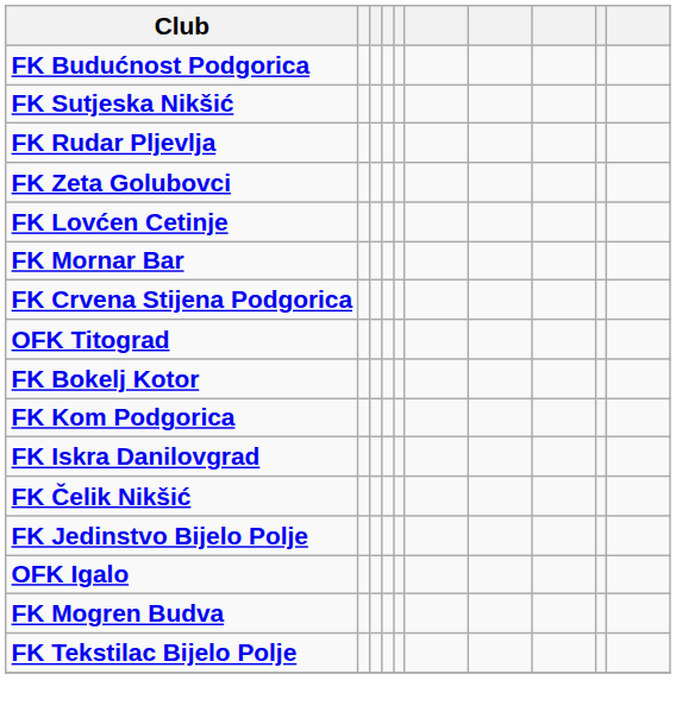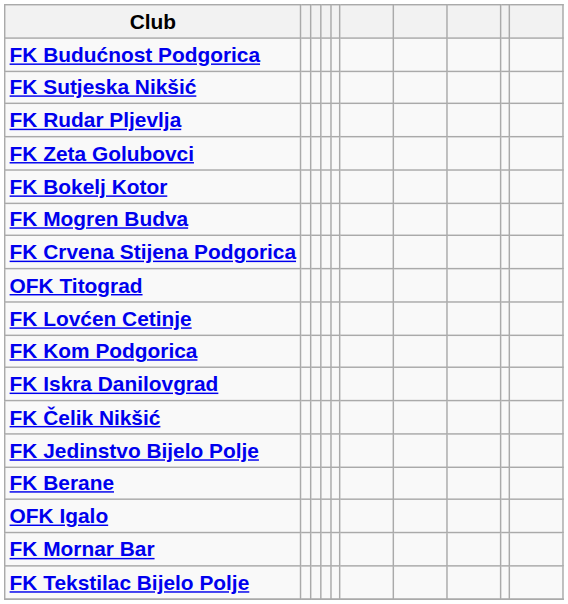 <table class="wikitable sortable" style="font-size:90%">
 <tr>
 <th>Club</th>
 <th></th>
 <th></th>
 <th></th>
 <th></th>
 <th width=30></th>
 <th width=30></th>
 <th width=30></th>
 <th></th>
 <th width=30></th>
 </tr>
 <tr>
 <td><strong><a href='#'>FK Budućnost Podgorica</a></strong></td>
 <td></td>
 <td></td>
 <td></td>
 <td></td>
 <td></td>
 <td></td>
 <td></td>
 <td></td>
 <td></td>
 </tr>
 <tr>
 <td><strong><a href='#'>FK Sutjeska Nikšić</a></strong></td>
 <td></td>
 <td></td>
 <td></td>
 <td></td>
 <td></td>
 <td></td>
 <td></td>
 <td></td>
 <td></td>
 </tr>
 <tr>
 <td><strong><a href='#'>FK Rudar Pljevlja</a></strong></td>
 <td></td>
 <td></td>
 <td></td>
 <td></td>
 <td></td>
 <td></td>
 <td></td>
 <td></td>
 <td></td>
 </tr>
 <tr>
 <td><strong><a href='#'>FK Zeta Golubovci</a></strong></td>
 <td></td>
 <td></td>
 <td></td>
 <td></td>
 <td></td>
 <td></td>
 <td></td>
 <td></td>
 <td></td>
 </tr>
 <tr>
-<td><strong><a href='#'>FK Lovćen Cetinje</a></strong></td>
+<td><strong><a href='#'>FK Bokelj Kotor</a></strong></td>
 <td></td>
 <td></td>
 <td></td>
 <td></td>
 <td></td>
 <td></td>
 <td></td>
 <td></td>
 <td></td>
 </tr>
 <tr>
-<td><strong><a href='#'>FK Mornar Bar</a></strong></td>
+<td><strong><a href='#'>FK Mogren Budva</a></strong></td>
 <td></td>
 <td></td>
 <td></td>
 <td></td>
 <td></td>
 <td></td>
 <td></td>
 <td></td>
 <td></td>
 </tr>
 <tr>
 <td><strong><a href='#'>FK Crvena Stijena Podgorica</a></strong></td>
 <td></td>
 <td></td>
 <td></td>
 <td></td>
 <td></td>
 <td></td>
 <td></td>
 <td></td>
 <td></td>
 </tr>
 <tr>
 <td><strong><a href='#'>OFK Titograd</a></strong></td>
 <td></td>
 <td></td>
 <td></td>
 <td></td>
 <td></td>
 <td></td>
 <td></td>
 <td></td>
 <td></td>
 </tr>
 <tr>
-<td><strong><a href='#'>FK Bokelj Kotor</a></strong></td>
+<td><strong><a href='#'>FK Lovćen Cetinje</a></strong></td>
 <td></td>
 <td></td>
 <td></td>
 <td></td>
 <td></td>
 <td></td>
 <td></td>
 <td></td>
 <td></td>
 </tr>
 <tr>
 <td><strong><a href='#'>FK Kom Podgorica</a></strong></td>
 <td></td>
 <td></td>
 <td></td>
 <td></td>
 <td></td>
 <td></td>
 <td></td>
 <td></td>
 <td></td>
 </tr>
 <tr>
 <td><strong><a href='#'>FK Iskra Danilovgrad</a></strong></td>
 <td></td>
 <td></td>
 <td></td>
 <td></td>
 <td></td>
 <td></td>
 <td></td>
 <td></td>
 <td></td>
 </tr>
 <tr>
 <td><strong><a href='#'>FK Čelik Nikšić</a></strong></td>
 <td></td>
 <td></td>
 <td></td>
 <td></td>
 <td></td>
 <td></td>
 <td></td>
 <td></td>
 <td></td>
 </tr>
 <tr>
 <td><strong><a href='#'>FK Jedinstvo Bijelo Polje</a></strong></td>
 <td></td>
 <td></td>
 <td></td>
 <td></td>
 <td></td>
 <td></td>
 <td></td>
 <td></td>
 <td></td>
 </tr>
 <tr>
+<td><strong><a href='#'>FK Berane</a></strong></td>
+<td></td>
+<td></td>
+<td></td>
+<td></td>
+<td></td>
+<td></td>
+<td></td>
+<td></td>
+<td></td>
+</tr>
+<tr>
 <td><strong><a href='#'>OFK Igalo</a></strong></td>
 <td></td>
 <td></td>
 <td></td>
 <td></td>
 <td></td>
 <td></td>
 <td></td>
 <td></td>
 <td></td>
 </tr>
 <tr>
-<td><strong><a href='#'>FK Mogren Budva</a></strong></td>
+<td><strong><a href='#'>FK Mornar Bar</a></strong></td>
 <td></td>
 <td></td>
 <td></td>
 <td></td>
 <td></td>
 <td></td>
 <td></td>
 <td></td>
 <td></td>
 </tr>
 <tr>
 <td><strong><a href='#'>FK Tekstilac Bijelo Polje</a></strong></td>
 <td></td>
 <td></td>
 <td></td>
 <td></td>
 <td></td>
 <td></td>
 <td></td>
 <td></td>
 <td></td>
 </tr>
 <tr>
 </tr>
 </table>
